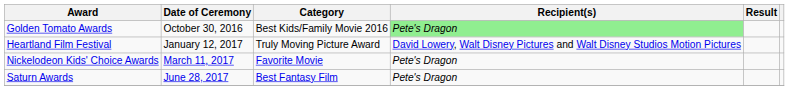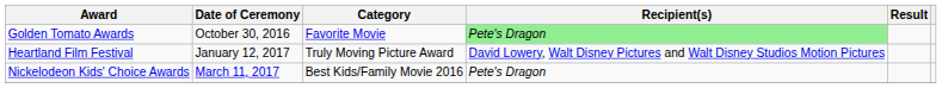 <table class="wikitable sortable">
 <tr>
 <th>Award</th>
 <th>Date of Ceremony</th>
 <th>Category</th>
 <th>Recipient(s)</th>
 <th>Result</th>
 <th></th>
 </tr>
 <tr>
 <td><a href='#'>Golden Tomato Awards</a></td>
 <td>October 30, 2016</td>
-<td>Best Kids/Family Movie 2016</td>
+<td><a href='#'>Favorite Movie</a></td>
 <td style="background: lightgreen;"><em>Pete's Dragon</em></td>
 <td></td>
 <td></td>
 </tr>
 <tr>
 <td><a href='#'>Heartland Film Festival</a></td>
 <td>January 12, 2017</td>
 <td>Truly Moving Picture Award</td>
 <td><a href='#'>David Lowery</a>, <a href='#'>Walt Disney Pictures</a> and <a href='#'>Walt Disney Studios Motion Pictures</a></td>
 <td></td>
 <td></td>
 </tr>
 <tr>
 <td><a href='#'>Nickelodeon Kids' Choice Awards</a></td>
 <td><a href='#'>March 11, 2017</a></td>
-<td><a href='#'>Favorite Movie</a></td>
-<td><em>Pete's Dragon</em></td>
-<td></td>
-<td></td>
-</tr>
-<tr>
-<td><a href='#'>Saturn Awards</a></td>
-<td><a href='#'>June 28, 2017</a></td>
-<td><a href='#'>Best Fantasy Film</a></td>
+<td>Best Kids/Family Movie 2016</td>
 <td><em>Pete's Dragon</em></td>
 <td></td>
 <td></td>
 </tr>
 <tr>
 </tr>
 </table>
